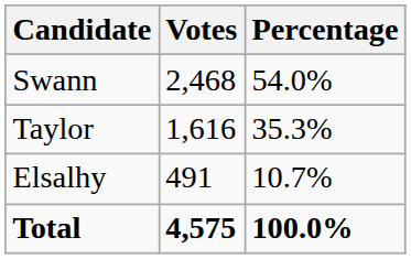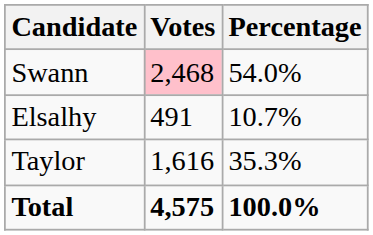 <table class="wikitable">
 <tr>
 <th>Candidate</th>
 <th>Votes</th>
 <th>Percentage</th>
 </tr>
 <tr>
 <td>Swann</td>
-<td>2,468</td>
+<td style="background: pink;">2,468</td>
 <td>54.0%</td>
+</tr>
+<tr>
+<td>Elsalhy</td>
+<td>491</td>
+<td>10.7%</td>
 </tr>
 <tr>
 <td>Taylor</td>
 <td>1,616</td>
 <td>35.3%</td>
 </tr>
 <tr>
-<td>Elsalhy</td>
-<td>491</td>
-<td>10.7%</td>
-</tr>
-<tr>
 <td><strong>Total</strong></td>
 <td><strong>4,575</strong></td>
 <td><strong>100.0%</strong></td>
 </tr>
 </table>
